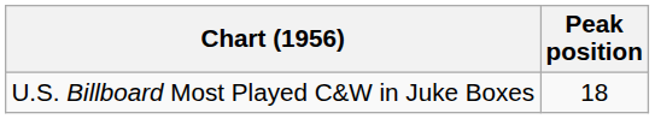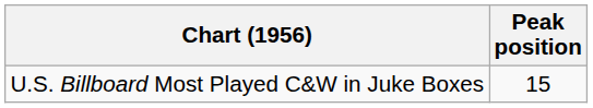 <table class="wikitable">
 <tr>
 <th>Chart (1956)</th>
 <th>Peak<br>position</th>
 </tr>
 <tr>
 <td>U.S. <em>Billboard</em> Most Played C&W in Juke Boxes</td>
-<td align="center">18</td>
+<td align="center">15</td>
 </tr>
 </table>
